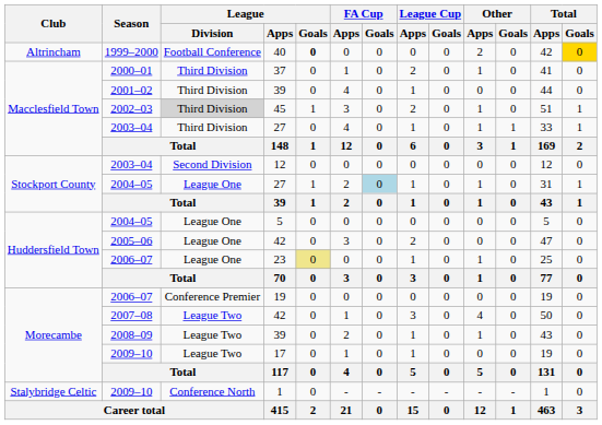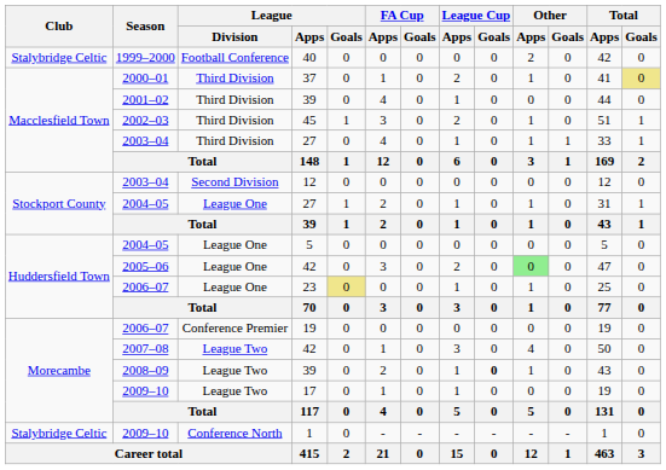 <table class="wikitable" style="text-align: center">
 <tr>
 <th rowspan="2">Club</th>
 <th rowspan="2">Season</th>
 <th colspan="3">League</th>
 <th colspan="2"><a href='#'>FA Cup</a></th>
 <th colspan="2"><a href='#'>League Cup</a></th>
 <th colspan="2">Other</th>
 <th colspan="2">Total</th>
 </tr>
 <tr>
 <th>Division</th>
 <th>Apps</th>
 <th>Goals</th>
 <th>Apps</th>
 <th>Goals</th>
 <th>Apps</th>
 <th>Goals</th>
 <th>Apps</th>
 <th>Goals</th>
 <th>Apps</th>
 <th>Goals</th>
 </tr>
 <tr>
-<td><a href='#'>Altrincham</a></td>
+<td><a href='#'>Stalybridge Celtic</a></td>
 <td><a href='#'>1999–2000</a></td>
 <td><a href='#'>Football Conference</a></td>
 <td>40</td>
-<td><strong>0</strong></td>
+<td>0</td>
 <td>0</td>
 <td>0</td>
 <td>0</td>
 <td>0</td>
 <td>2</td>
 <td>0</td>
 <td>42</td>
-<td style="background: gold;">0</td>
+<td>0</td>
 </tr>
 <tr>
 <td rowspan="5"><a href='#'>Macclesfield Town</a></td>
 <td><a href='#'>2000–01</a></td>
 <td><a href='#'>Third Division</a></td>
 <td>37</td>
 <td>0</td>
 <td>1</td>
 <td>0</td>
 <td>2</td>
 <td>0</td>
 <td>1</td>
 <td>0</td>
 <td>41</td>
-<td>0</td>
+<td style="background: khaki;">0</td>
 </tr>
 <tr>
 <td><a href='#'>2001–02</a></td>
 <td>Third Division</td>
 <td>39</td>
 <td>0</td>
 <td>4</td>
 <td>0</td>
 <td>1</td>
 <td>0</td>
 <td>0</td>
 <td>0</td>
 <td>44</td>
 <td>0</td>
 </tr>
 <tr>
 <td><a href='#'>2002–03</a></td>
-<td style="background: lightgrey;">Third Division</td>
+<td>Third Division</td>
 <td>45</td>
 <td>1</td>
 <td>3</td>
 <td>0</td>
 <td>2</td>
 <td>0</td>
 <td>1</td>
 <td>0</td>
 <td>51</td>
 <td>1</td>
 </tr>
 <tr>
 <td><a href='#'>2003–04</a></td>
 <td>Third Division</td>
 <td>27</td>
 <td>0</td>
 <td>4</td>
 <td>0</td>
 <td>1</td>
 <td>0</td>
 <td>1</td>
 <td>1</td>
 <td>33</td>
 <td>1</td>
 </tr>
 <tr>
 <th colspan="2">Total</th>
 <th>148</th>
 <th>1</th>
 <th>12</th>
 <th>0</th>
 <th>6</th>
 <th>0</th>
 <th>3</th>
 <th>1</th>
 <th>169</th>
 <th>2</th>
 </tr>
 <tr>
 <td rowspan="3"><a href='#'>Stockport County</a></td>
 <td><a href='#'>2003–04</a></td>
 <td><a href='#'>Second Division</a></td>
 <td>12</td>
 <td>0</td>
 <td>0</td>
 <td>0</td>
 <td>0</td>
 <td>0</td>
 <td>0</td>
 <td>0</td>
 <td>12</td>
 <td>0</td>
 </tr>
 <tr>
 <td><a href='#'>2004–05</a></td>
 <td><a href='#'>League One</a></td>
 <td>27</td>
 <td>1</td>
 <td>2</td>
-<td style="background: lightblue;">0</td>
+<td>0</td>
 <td>1</td>
 <td>0</td>
 <td>1</td>
 <td>0</td>
 <td>31</td>
 <td>1</td>
 </tr>
 <tr>
 <th colspan="2">Total</th>
 <th>39</th>
 <th>1</th>
 <th>2</th>
 <th>0</th>
 <th>1</th>
 <th>0</th>
 <th>1</th>
 <th>0</th>
 <th>43</th>
 <th>1</th>
 </tr>
 <tr>
 <td rowspan="4"><a href='#'>Huddersfield Town</a></td>
 <td><a href='#'>2004–05</a></td>
 <td>League One</td>
 <td>5</td>
 <td>0</td>
 <td>0</td>
 <td>0</td>
 <td>0</td>
 <td>0</td>
 <td>0</td>
 <td>0</td>
 <td>5</td>
 <td>0</td>
 </tr>
 <tr>
 <td><a href='#'>2005–06</a></td>
 <td>League One</td>
 <td>42</td>
 <td>0</td>
 <td>3</td>
 <td>0</td>
 <td>2</td>
 <td>0</td>
-<td>0</td>
+<td style="background: lightgreen;">0</td>
 <td>0</td>
 <td>47</td>
 <td>0</td>
 </tr>
 <tr>
 <td><a href='#'>2006–07</a></td>
 <td>League One</td>
 <td>23</td>
 <td style="background: khaki;">0</td>
 <td>0</td>
 <td>0</td>
 <td>1</td>
 <td>0</td>
 <td>1</td>
 <td>0</td>
 <td>25</td>
 <td>0</td>
 </tr>
 <tr>
 <th colspan="2">Total</th>
 <th>70</th>
 <th>0</th>
 <th>3</th>
 <th>0</th>
 <th>3</th>
 <th>0</th>
 <th>1</th>
 <th>0</th>
 <th>77</th>
 <th>0</th>
 </tr>
 <tr>
 <td rowspan="5"><a href='#'>Morecambe</a></td>
 <td><a href='#'>2006–07</a></td>
 <td>Conference Premier</td>
 <td>19</td>
 <td>0</td>
 <td>0</td>
 <td>0</td>
 <td>0</td>
 <td>0</td>
 <td>0</td>
 <td>0</td>
 <td>19</td>
 <td>0</td>
 </tr>
 <tr>
 <td><a href='#'>2007–08</a></td>
 <td><a href='#'>League Two</a></td>
 <td>42</td>
 <td>0</td>
 <td>1</td>
 <td>0</td>
 <td>3</td>
 <td>0</td>
 <td>4</td>
 <td>0</td>
 <td>50</td>
 <td>0</td>
 </tr>
 <tr>
 <td><a href='#'>2008–09</a></td>
 <td>League Two</td>
 <td>39</td>
 <td>0</td>
 <td>2</td>
 <td>0</td>
 <td>1</td>
-<td>0</td>
+<td><strong>0</strong></td>
 <td>1</td>
 <td>0</td>
 <td>43</td>
 <td>0</td>
 </tr>
 <tr>
 <td><a href='#'>2009–10</a></td>
 <td>League Two</td>
 <td>17</td>
 <td>0</td>
 <td>1</td>
 <td>0</td>
 <td>1</td>
 <td>0</td>
 <td>0</td>
 <td>0</td>
 <td>19</td>
 <td>0</td>
 </tr>
 <tr>
 <th colspan="2">Total</th>
 <th>117</th>
 <th>0</th>
 <th>4</th>
 <th>0</th>
 <th>5</th>
 <th>0</th>
 <th>5</th>
 <th>0</th>
 <th>131</th>
 <th>0</th>
 </tr>
 <tr>
 <td><a href='#'>Stalybridge Celtic</a></td>
 <td><a href='#'>2009–10</a></td>
 <td><a href='#'>Conference North</a></td>
 <td>1</td>
 <td>0</td>
 <td>-</td>
 <td>-</td>
 <td>-</td>
 <td>-</td>
 <td>-</td>
 <td>-</td>
 <td>1</td>
 <td>0</td>
 </tr>
 <tr>
 <th colspan="3">Career total</th>
 <th>415</th>
 <th>2</th>
 <th>21</th>
 <th>0</th>
 <th>15</th>
 <th>0</th>
 <th>12</th>
 <th>1</th>
 <th>463</th>
 <th>3</th>
 </tr>
 </table>
